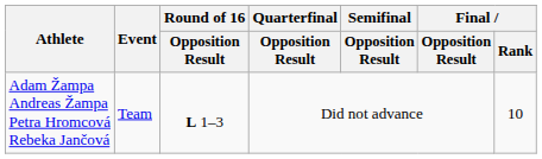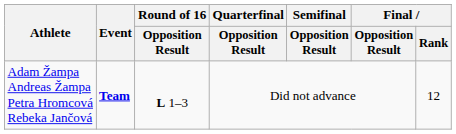 <table class=wikitable style=font-size:90%>
 <tr>
 <th rowspan=2>Athlete</th>
 <th rowspan=2>Event</th>
 <th>Round of 16</th>
 <th>Quarterfinal</th>
 <th>Semifinal</th>
 <th colspan=2>Final / </th>
 </tr>
 <tr style=font-size:95%>
 <th>Opposition<br>Result</th>
 <th>Opposition<br>Result</th>
 <th>Opposition<br>Result</th>
 <th>Opposition<br>Result</th>
 <th>Rank</th>
 </tr>
 <tr align=center>
 <td align=left><a href='#'>Adam Žampa</a><br><a href='#'>Andreas Žampa</a><br><a href='#'>Petra Hromcová</a><br><a href='#'>Rebeka Jančová</a></td>
-<td align=left><a href='#'>Team</a></td>
+<td align=left><strong><a href='#'>Team</a></strong></td>
 <td><br><strong>L</strong> 1–3</td>
 <td colspan=3>Did not advance</td>
-<td>10</td>
+<td>12</td>
 </tr>
 </table>
